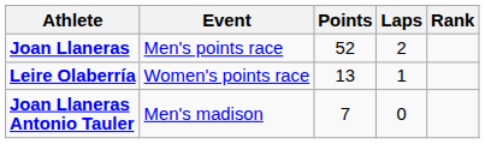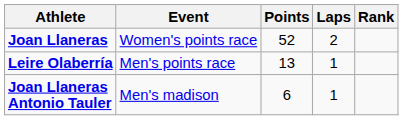 <table class=wikitable style="font-size:90%">
 <tr>
 <th>Athlete</th>
 <th>Event</th>
 <th>Points</th>
 <th>Laps</th>
 <th>Rank</th>
 </tr>
 <tr align=center>
 <td align=left><strong><a href='#'>Joan Llaneras</a></strong></td>
-<td align=left><a href='#'>Men's points race</a></td>
+<td align=left><a href='#'>Women's points race</a></td>
 <td>52</td>
 <td>2</td>
 <td></td>
 </tr>
 <tr align=center>
 <td align=left><strong><a href='#'>Leire Olaberría</a></strong></td>
-<td align=left><a href='#'>Women's points race</a></td>
+<td align=left><a href='#'>Men's points race</a></td>
 <td>13</td>
 <td>1</td>
 <td></td>
 </tr>
 <tr align=center>
 <td align=left><strong><a href='#'>Joan Llaneras</a><br><a href='#'>Antonio Tauler</a></strong></td>
 <td align=left><a href='#'>Men's madison</a></td>
-<td>7</td>
-<td>0</td>
+<td>6</td>
+<td>1</td>
 <td></td>
 </tr>
 </table>
